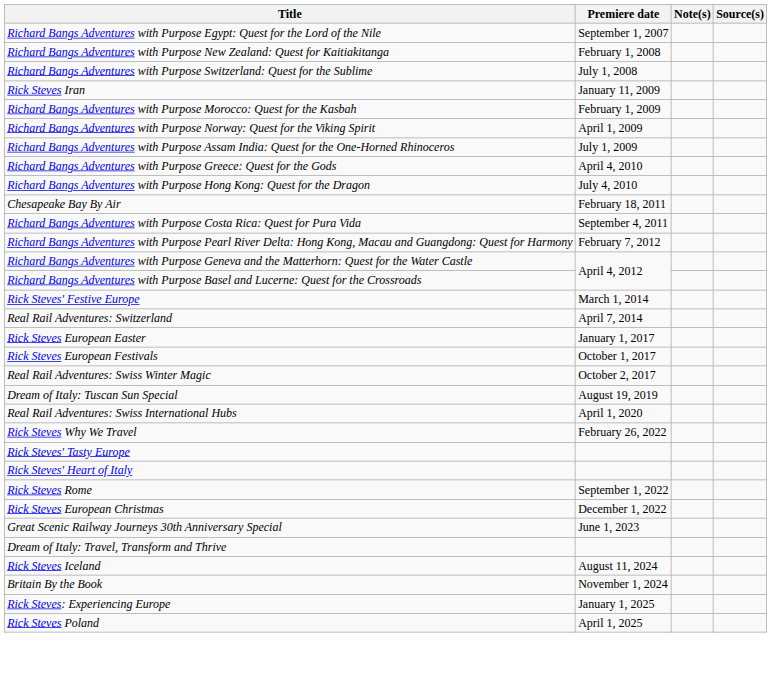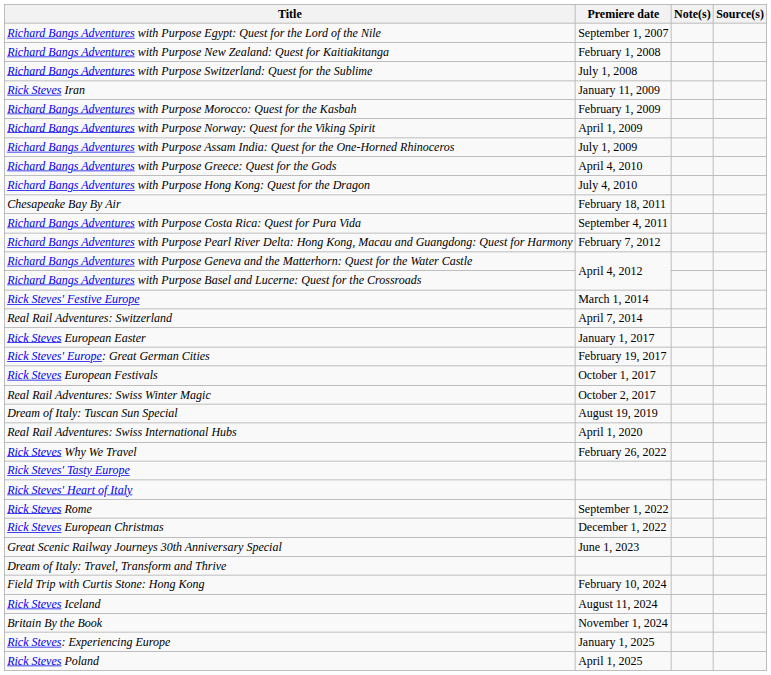 <table class="wikitable sortable">
 <tr>
 <th>Title</th>
 <th>Premiere date</th>
 <th>Note(s)</th>
 <th>Source(s)</th>
 </tr>
 <tr>
 <td><em><a href='#'>Richard Bangs Adventures</a> with Purpose Egypt: Quest for the Lord of the Nile</em></td>
 <td>September 1, 2007</td>
 <td></td>
 <td></td>
 </tr>
 <tr>
 <td><em><a href='#'>Richard Bangs Adventures</a> with Purpose New Zealand: Quest for Kaitiakitanga</em></td>
 <td>February 1, 2008</td>
 <td></td>
 <td></td>
 </tr>
 <tr>
 <td><em><a href='#'>Richard Bangs Adventures</a> with Purpose Switzerland: Quest for the Sublime</em></td>
 <td>July 1, 2008</td>
 <td></td>
 <td></td>
 </tr>
 <tr>
 <td><em><a href='#'>Rick Steves</a> Iran</em></td>
 <td>January 11, 2009</td>
 <td></td>
 <td></td>
 </tr>
 <tr>
 <td><em><a href='#'>Richard Bangs Adventures</a> with Purpose Morocco: Quest for the Kasbah</em></td>
 <td>February 1, 2009</td>
 <td></td>
 <td></td>
 </tr>
 <tr>
 <td><em><a href='#'>Richard Bangs Adventures</a> with Purpose Norway: Quest for the Viking Spirit</em></td>
 <td>April 1, 2009</td>
 <td></td>
 <td></td>
 </tr>
 <tr>
 <td><em><a href='#'>Richard Bangs Adventures</a> with Purpose Assam India: Quest for the One-Horned Rhinoceros</em></td>
 <td>July 1, 2009</td>
 <td></td>
 <td></td>
 </tr>
 <tr>
 <td><em><a href='#'>Richard Bangs Adventures</a> with Purpose Greece: Quest for the Gods</em></td>
 <td>April 4, 2010</td>
 <td></td>
 <td></td>
 </tr>
 <tr>
 <td><em><a href='#'>Richard Bangs Adventures</a> with Purpose Hong Kong: Quest for the Dragon</em></td>
 <td>July 4, 2010</td>
 <td></td>
 <td></td>
 </tr>
 <tr>
 <td><em>Chesapeake Bay By Air</em></td>
 <td>February 18, 2011</td>
 <td></td>
 <td></td>
 </tr>
 <tr>
 <td><em><a href='#'>Richard Bangs Adventures</a> with Purpose Costa Rica: Quest for Pura Vida</em></td>
 <td>September 4, 2011</td>
 <td></td>
 <td></td>
 </tr>
 <tr>
 <td><em><a href='#'>Richard Bangs Adventures</a> with Purpose Pearl River Delta: Hong Kong, Macau and Guangdong: Quest for Harmony</em></td>
 <td>February 7, 2012</td>
 <td></td>
 <td></td>
 </tr>
 <tr>
 <td><em><a href='#'>Richard Bangs Adventures</a> with Purpose Geneva and the Matterhorn: Quest for the Water Castle</em></td>
 <td rowspan="2">April 4, 2012</td>
 <td></td>
 <td></td>
 </tr>
 <tr>
 <td><em><a href='#'>Richard Bangs Adventures</a> with Purpose Basel and Lucerne: Quest for the Crossroads</em></td>
 <td></td>
 <td></td>
 </tr>
 <tr>
 <td><em><a href='#'>Rick Steves' Festive Europe</a></em></td>
 <td>March 1, 2014</td>
 <td></td>
 <td></td>
 </tr>
 <tr>
 <td><em>Real Rail Adventures: Switzerland</em></td>
 <td>April 7, 2014</td>
 <td></td>
 <td></td>
 </tr>
 <tr>
 <td><em><a href='#'>Rick Steves</a> European Easter</em></td>
 <td>January 1, 2017</td>
 <td></td>
 <td></td>
 </tr>
 <tr>
+<td><em><a href='#'>Rick Steves' Europe</a>: Great German Cities</em></td>
+<td>February 19, 2017</td>
+<td></td>
+<td></td>
+</tr>
+<tr>
 <td><em><a href='#'>Rick Steves</a> European Festivals</em></td>
 <td>October 1, 2017</td>
 <td></td>
 <td></td>
 </tr>
 <tr>
 <td><em>Real Rail Adventures: Swiss Winter Magic</em></td>
 <td>October 2, 2017</td>
 <td></td>
 <td></td>
 </tr>
 <tr>
 <td><em>Dream of Italy: Tuscan Sun Special</em></td>
 <td>August 19, 2019</td>
 <td></td>
 <td></td>
 </tr>
 <tr>
 <td><em>Real Rail Adventures: Swiss International Hubs</em></td>
 <td>April 1, 2020</td>
 <td></td>
 <td></td>
 </tr>
 <tr>
 <td><em><a href='#'>Rick Steves</a> Why We Travel</em></td>
 <td>February 26, 2022</td>
 <td></td>
 <td></td>
 </tr>
 <tr>
 <td><em><a href='#'>Rick Steves' Tasty Europe</a></em></td>
 <td></td>
 <td></td>
 <td></td>
 </tr>
 <tr>
 <td><em><a href='#'>Rick Steves' Heart of Italy</a></em></td>
 <td></td>
 <td></td>
 <td></td>
 </tr>
 <tr>
 <td><em><a href='#'>Rick Steves</a> Rome</em></td>
 <td>September 1, 2022</td>
 <td></td>
 <td></td>
 </tr>
 <tr>
 <td><em><a href='#'>Rick Steves</a> European Christmas</em></td>
 <td>December 1, 2022</td>
 <td></td>
 <td></td>
 </tr>
 <tr>
 <td><em>Great Scenic Railway Journeys 30th Anniversary Special</em></td>
 <td>June 1, 2023</td>
 <td></td>
 <td></td>
 </tr>
 <tr>
 <td><em>Dream of Italy: Travel, Transform and Thrive</em></td>
 <td></td>
 <td></td>
 <td></td>
 </tr>
 <tr>
+<td><em>Field Trip with Curtis Stone: Hong Kong</em></td>
+<td>February 10, 2024</td>
+<td></td>
+<td></td>
+</tr>
+<tr>
 <td><em><a href='#'>Rick Steves</a> Iceland</em></td>
 <td>August 11, 2024</td>
 <td></td>
 <td></td>
 </tr>
 <tr>
 <td><em>Britain By the Book</em></td>
 <td>November 1, 2024</td>
 <td></td>
 <td></td>
 </tr>
 <tr>
 <td><em><a href='#'>Rick Steves</a>: Experiencing Europe</em></td>
 <td>January 1, 2025</td>
 <td></td>
 <td></td>
 </tr>
 <tr>
 <td><em><a href='#'>Rick Steves</a> Poland</em></td>
 <td>April 1, 2025</td>
 <td></td>
 <td></td>
 </tr>
 </table>
